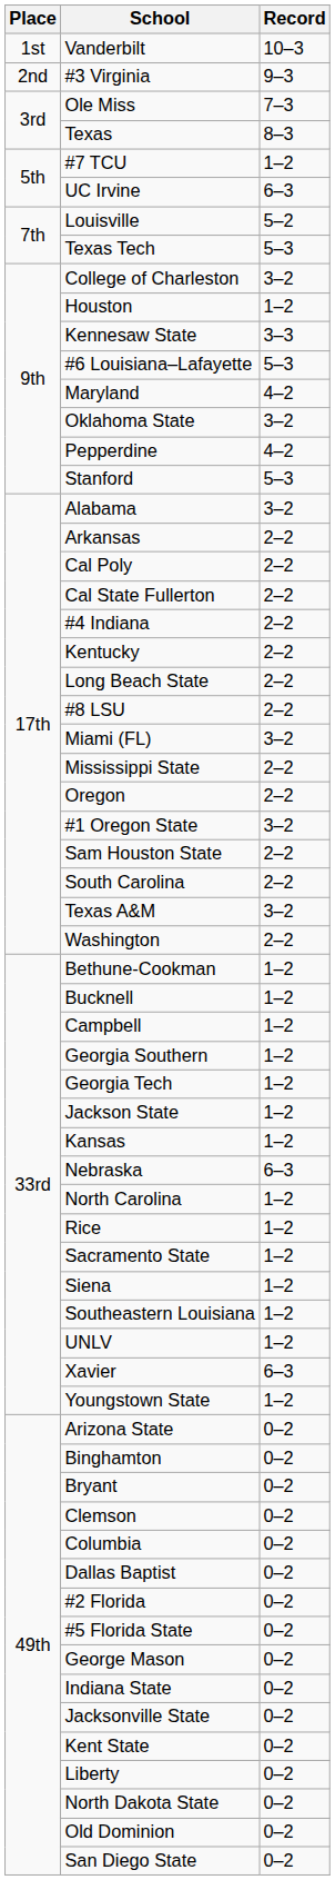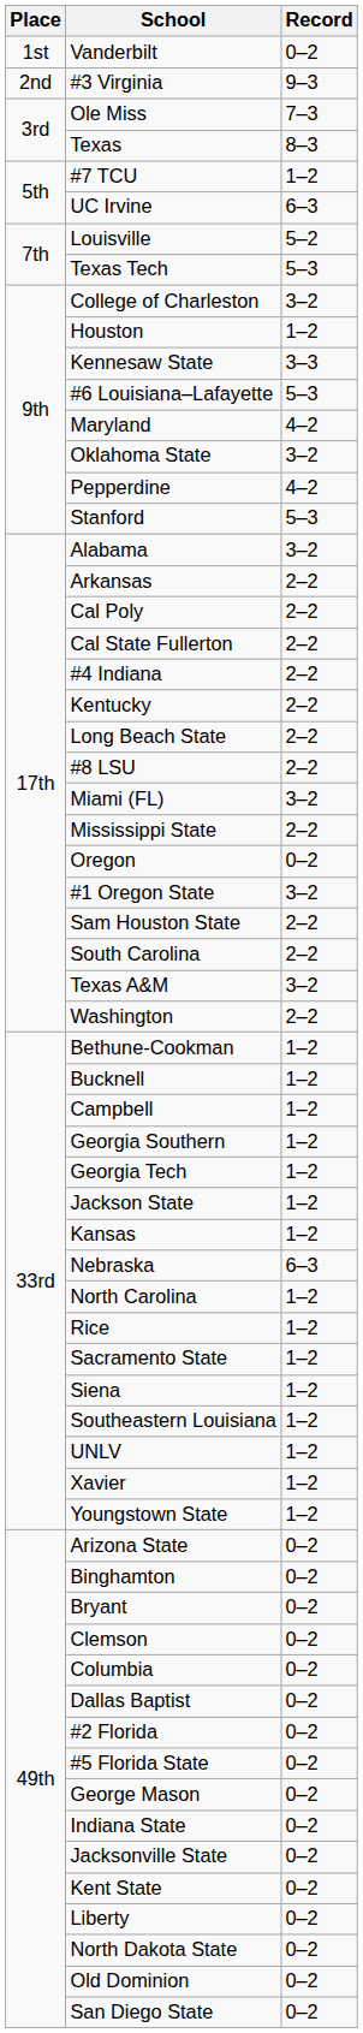 <table class="wikitable">
 <tr>
 <th>Place</th>
 <th>School</th>
 <th>Record</th>
 </tr>
 <tr>
 <td style="text-align:center;">1st</td>
 <td>Vanderbilt</td>
-<td>10–3</td>
+<td>0–2</td>
 </tr>
 <tr>
 <td style="text-align:center;">2nd</td>
 <td>#3 Virginia</td>
 <td>9–3</td>
 </tr>
 <tr>
 <td rowspan="2" style="text-align:center;">3rd</td>
 <td>Ole Miss</td>
 <td>7–3</td>
 </tr>
 <tr>
 <td>Texas</td>
 <td>8–3</td>
 </tr>
 <tr>
 <td rowspan="2" style="text-align:center;">5th</td>
 <td>#7 TCU</td>
 <td>1–2</td>
 </tr>
 <tr>
 <td>UC Irvine</td>
 <td>6–3</td>
 </tr>
 <tr>
 <td rowspan="2" style="text-align:center;">7th</td>
 <td>Louisville</td>
 <td>5–2</td>
 </tr>
 <tr>
 <td>Texas Tech</td>
 <td>5–3</td>
 </tr>
 <tr>
 <td rowspan="8" style="text-align:center;">9th </td>
 <td>College of Charleston</td>
 <td>3–2</td>
 </tr>
 <tr>
 <td>Houston</td>
 <td>1–2</td>
 </tr>
 <tr>
 <td>Kennesaw State</td>
 <td>3–3</td>
 </tr>
 <tr>
 <td>#6 Louisiana–Lafayette</td>
 <td>5–3</td>
 </tr>
 <tr>
 <td>Maryland</td>
 <td>4–2</td>
 </tr>
 <tr>
 <td>Oklahoma State</td>
 <td>3–2</td>
 </tr>
 <tr>
 <td>Pepperdine</td>
 <td>4–2</td>
 </tr>
 <tr>
 <td>Stanford</td>
 <td>5–3</td>
 </tr>
 <tr>
 <td rowspan="16" style="text-align:center;">17th </td>
 <td>Alabama</td>
 <td>3–2</td>
 </tr>
 <tr>
 <td>Arkansas</td>
 <td>2–2</td>
 </tr>
 <tr>
 <td>Cal Poly</td>
 <td>2–2</td>
 </tr>
 <tr>
 <td>Cal State Fullerton</td>
 <td>2–2</td>
 </tr>
 <tr>
 <td>#4 Indiana</td>
 <td>2–2</td>
 </tr>
 <tr>
 <td>Kentucky</td>
 <td>2–2</td>
 </tr>
 <tr>
 <td>Long Beach State</td>
 <td>2–2</td>
 </tr>
 <tr>
 <td>#8 LSU</td>
 <td>2–2</td>
 </tr>
 <tr>
 <td>Miami (FL)</td>
 <td>3–2</td>
 </tr>
 <tr>
 <td>Mississippi State</td>
 <td>2–2</td>
 </tr>
 <tr>
 <td>Oregon</td>
-<td>2–2</td>
+<td>0–2</td>
 </tr>
 <tr>
 <td>#1 Oregon State</td>
 <td>3–2</td>
 </tr>
 <tr>
 <td>Sam Houston State</td>
 <td>2–2</td>
 </tr>
 <tr>
 <td>South Carolina</td>
 <td>2–2</td>
 </tr>
 <tr>
 <td>Texas A&M</td>
 <td>3–2</td>
 </tr>
 <tr>
 <td>Washington</td>
 <td>2–2</td>
 </tr>
 <tr>
 <td rowspan="16" style="text-align:center;">33rd</td>
 <td>Bethune-Cookman</td>
 <td>1–2</td>
 </tr>
 <tr>
 <td>Bucknell</td>
 <td>1–2</td>
 </tr>
 <tr>
 <td>Campbell</td>
 <td>1–2</td>
 </tr>
 <tr>
 <td>Georgia Southern</td>
 <td>1–2</td>
 </tr>
 <tr>
 <td>Georgia Tech</td>
 <td>1–2</td>
 </tr>
 <tr>
 <td>Jackson State</td>
 <td>1–2</td>
 </tr>
 <tr>
 <td>Kansas</td>
 <td>1–2</td>
 </tr>
 <tr>
 <td>Nebraska</td>
 <td>6–3</td>
 </tr>
 <tr>
 <td>North Carolina</td>
 <td>1–2</td>
 </tr>
 <tr>
 <td>Rice</td>
 <td>1–2</td>
 </tr>
 <tr>
 <td>Sacramento State</td>
 <td>1–2</td>
 </tr>
 <tr>
 <td>Siena</td>
 <td>1–2</td>
 </tr>
 <tr>
 <td>Southeastern Louisiana</td>
 <td>1–2</td>
 </tr>
 <tr>
 <td>UNLV</td>
 <td>1–2</td>
 </tr>
 <tr>
 <td>Xavier</td>
-<td>6–3</td>
+<td>1–2</td>
 </tr>
 <tr>
 <td>Youngstown State</td>
 <td>1–2</td>
 </tr>
 <tr>
 <td rowspan="16" style="text-align:center;">49th</td>
 <td>Arizona State</td>
 <td>0–2</td>
 </tr>
 <tr>
 <td>Binghamton</td>
 <td>0–2</td>
 </tr>
 <tr>
 <td>Bryant</td>
 <td>0–2</td>
 </tr>
 <tr>
 <td>Clemson</td>
 <td>0–2</td>
 </tr>
 <tr>
 <td>Columbia</td>
 <td>0–2</td>
 </tr>
 <tr>
 <td>Dallas Baptist</td>
 <td>0–2</td>
 </tr>
 <tr>
 <td>#2 Florida</td>
 <td>0–2</td>
 </tr>
 <tr>
 <td>#5 Florida State</td>
 <td>0–2</td>
 </tr>
 <tr>
 <td>George Mason</td>
 <td>0–2</td>
 </tr>
 <tr>
 <td>Indiana State</td>
 <td>0–2</td>
 </tr>
 <tr>
 <td>Jacksonville State</td>
 <td>0–2</td>
 </tr>
 <tr>
 <td>Kent State</td>
 <td>0–2</td>
 </tr>
 <tr>
 <td>Liberty</td>
 <td>0–2</td>
 </tr>
 <tr>
 <td>North Dakota State</td>
 <td>0–2</td>
 </tr>
 <tr>
 <td>Old Dominion</td>
 <td>0–2</td>
 </tr>
 <tr>
 <td>San Diego State</td>
 <td>0–2</td>
 </tr>
 </table>
